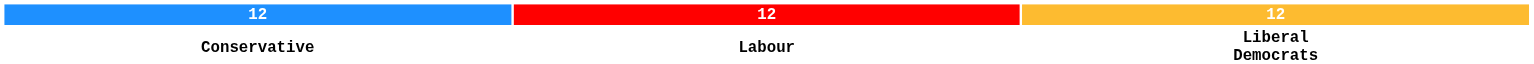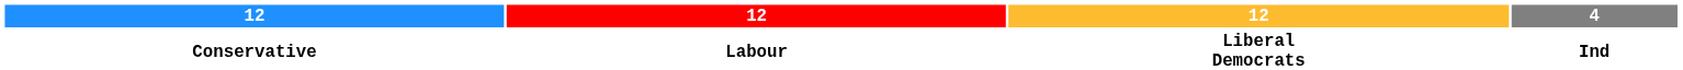 <table style="width:100%; text-align:center;">
 <tr style="color:white;">
 <td style="background:dodgerblue; width:30%;"><strong>12</strong></td>
 <td style="background:red; width:30%;"><strong>12</strong></td>
 <td style="background:#FDBB30; width:30%;"><strong>12</strong></td>
+<td style="background:grey; width:10%;"><strong>4</strong></td>
 </tr>
 <tr>
 <td><span><strong>Conservative</strong></span></td>
 <td><span><strong>Labour</strong></span></td>
 <td><span><strong>Liberal<br>Democrats</strong></span></td>
+<td><span><strong>Ind</strong></span></td>
 </tr>
 </table>
